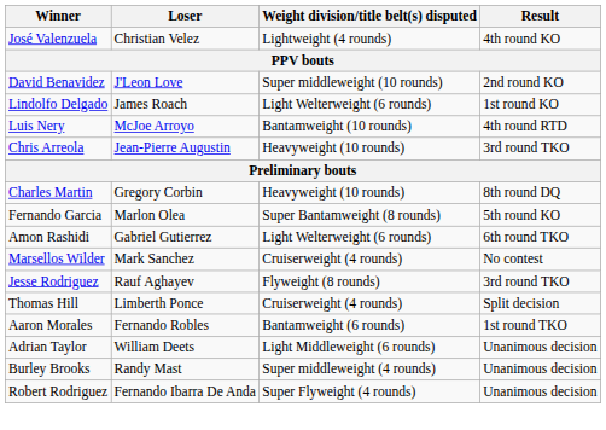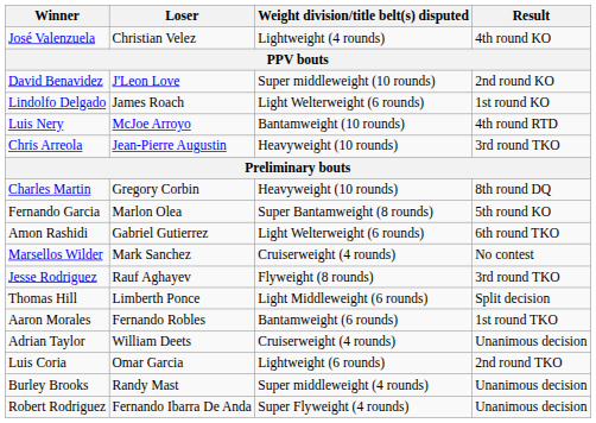 <table class=wikitable>
 <tr>
 <th>Winner</th>
 <th>Loser</th>
 <th>Weight division/title belt(s) disputed</th>
 <th>Result</th>
 </tr>
 <tr>
 <td> <a href='#'>José Valenzuela</a></td>
 <td> Christian Velez</td>
 <td>Lightweight (4 rounds)</td>
 <td>4th round KO</td>
 </tr>
 <tr>
 <th colspan=4>PPV bouts</th>
 </tr>
 <tr>
 <td> <a href='#'>David Benavidez</a></td>
 <td> <a href='#'>J'Leon Love</a></td>
 <td>Super middleweight (10 rounds)</td>
 <td>2nd round KO</td>
 </tr>
 <tr>
 <td> <a href='#'>Lindolfo Delgado</a></td>
 <td> James Roach</td>
 <td>Light Welterweight (6 rounds)</td>
 <td>1st round KO</td>
 </tr>
 <tr>
 <td> <a href='#'>Luis Nery</a></td>
 <td> <a href='#'>McJoe Arroyo</a></td>
 <td>Bantamweight (10 rounds)</td>
 <td>4th round RTD</td>
 </tr>
 <tr>
 <td> <a href='#'>Chris Arreola</a></td>
 <td> <a href='#'>Jean-Pierre Augustin</a></td>
 <td>Heavyweight (10 rounds)</td>
 <td>3rd round TKO</td>
 </tr>
 <tr>
 <th colspan=4>Preliminary bouts</th>
 </tr>
 <tr>
 <td> <a href='#'>Charles Martin</a></td>
 <td> Gregory Corbin</td>
 <td>Heavyweight (10 rounds)</td>
 <td>8th round DQ</td>
 </tr>
 <tr>
 <td> Fernando Garcia</td>
 <td> Marlon Olea</td>
 <td>Super Bantamweight (8 rounds)</td>
 <td>5th round KO</td>
 </tr>
 <tr>
 <td> Amon Rashidi</td>
 <td> Gabriel Gutierrez</td>
 <td>Light Welterweight (6 rounds)</td>
 <td>6th round TKO</td>
 </tr>
 <tr>
 <td> <a href='#'>Marsellos Wilder</a></td>
 <td> Mark Sanchez</td>
 <td>Cruiserweight (4 rounds)</td>
 <td>No contest</td>
 </tr>
 <tr>
 <td> <a href='#'>Jesse Rodriguez</a></td>
 <td> Rauf Aghayev</td>
 <td>Flyweight (8 rounds)</td>
 <td>3rd round TKO</td>
 </tr>
 <tr>
 <td> Thomas Hill</td>
 <td> Limberth Ponce</td>
-<td>Cruiserweight (4 rounds)</td>
+<td>Light Middleweight (6 rounds)</td>
 <td>Split decision</td>
 </tr>
 <tr>
 <td> Aaron Morales</td>
 <td> Fernando Robles</td>
 <td>Bantamweight (6 rounds)</td>
 <td>1st round TKO</td>
 </tr>
 <tr>
 <td> Adrian Taylor</td>
 <td> William Deets</td>
-<td>Light Middleweight (6 rounds)</td>
+<td>Cruiserweight (4 rounds)</td>
 <td>Unanimous decision</td>
+</tr>
+<tr>
+<td> Luis Coria</td>
+<td> Omar Garcia</td>
+<td>Lightweight (6 rounds)</td>
+<td>2nd round TKO</td>
 </tr>
 <tr>
 <td> Burley Brooks</td>
 <td> Randy Mast</td>
 <td>Super middleweight (4 rounds)</td>
 <td>Unanimous decision</td>
 </tr>
 <tr>
 <td> Robert Rodriguez</td>
 <td> Fernando Ibarra De Anda</td>
 <td>Super Flyweight (4 rounds)</td>
 <td>Unanimous decision</td>
 </tr>
 </table>
